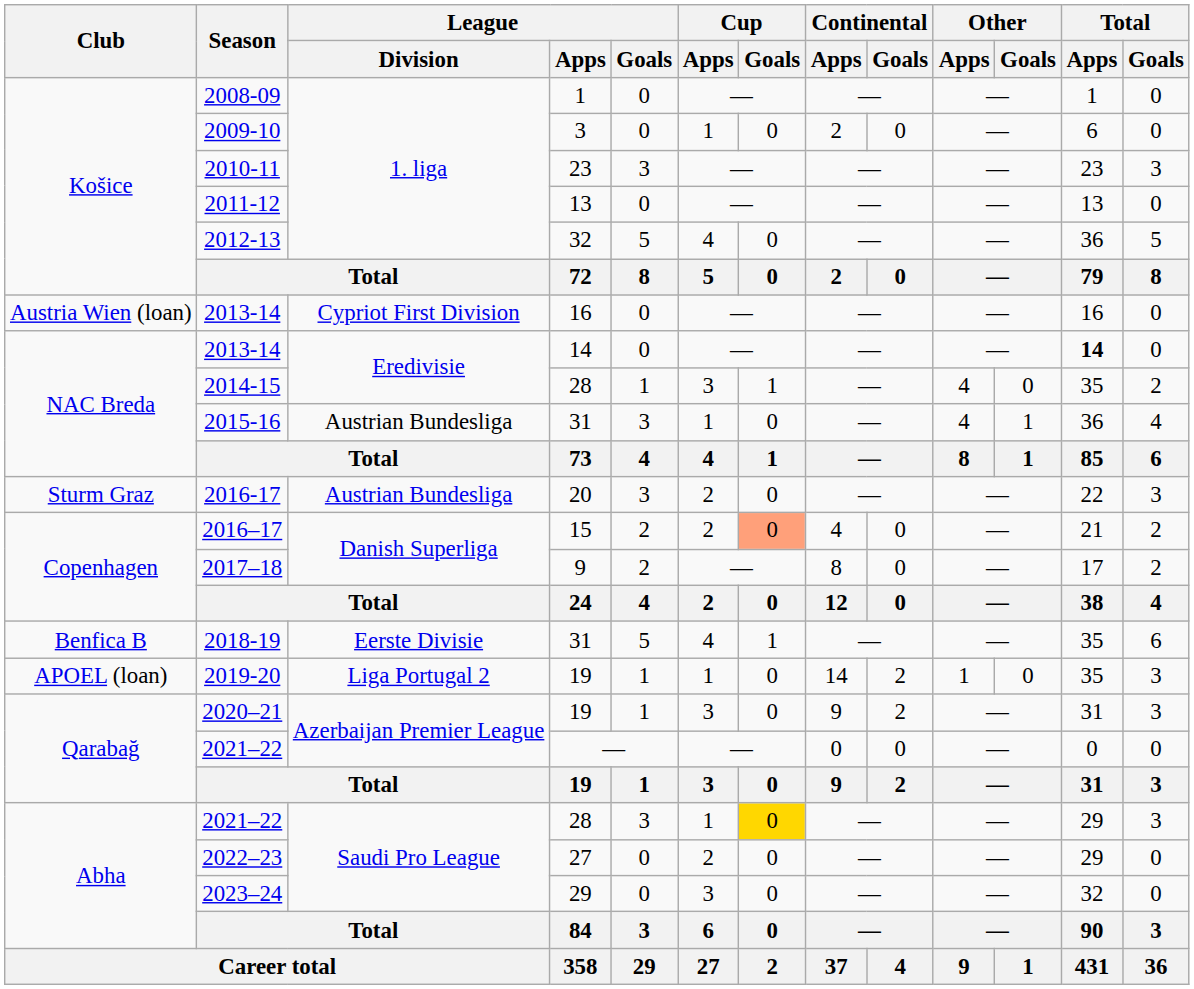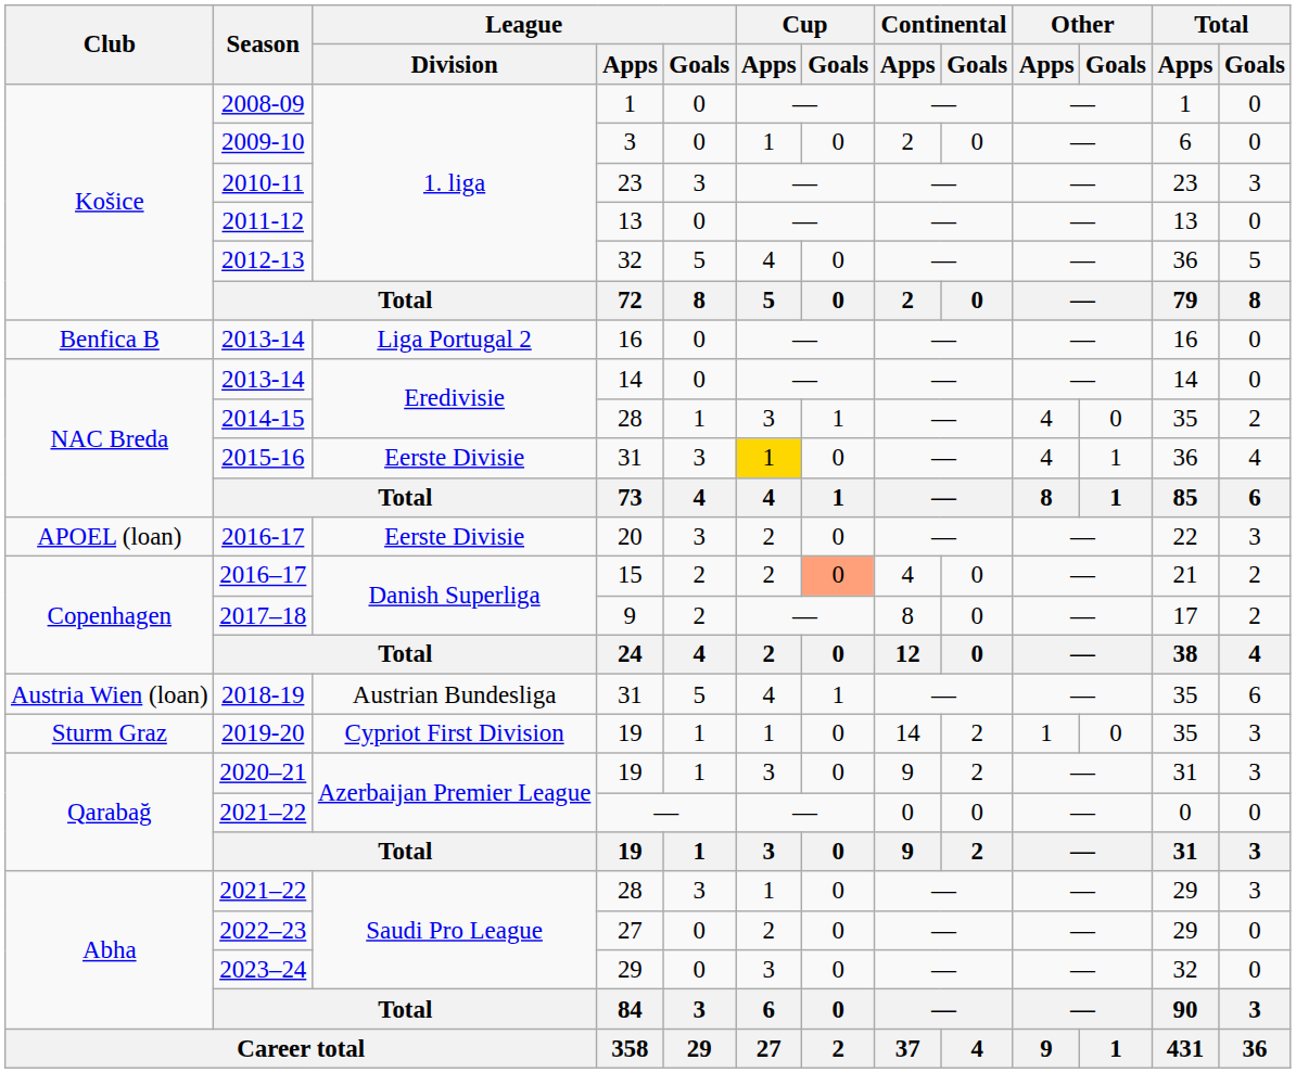 <table class="wikitable" style="text-align:center">
 <tr>
 <th rowspan="2">Club</th>
 <th rowspan="2">Season</th>
 <th colspan="3">League</th>
 <th colspan="2">Cup</th>
 <th colspan="2">Continental</th>
 <th colspan="2">Other</th>
 <th colspan="2">Total</th>
 </tr>
 <tr>
 <th>Division</th>
 <th>Apps</th>
 <th>Goals</th>
 <th>Apps</th>
 <th>Goals</th>
 <th>Apps</th>
 <th>Goals</th>
 <th>Apps</th>
 <th>Goals</th>
 <th>Apps</th>
 <th>Goals</th>
 </tr>
 <tr>
 <td rowspan="6"><a href='#'>Košice</a></td>
 <td><a href='#'>2008-09</a></td>
 <td rowspan="5"><a href='#'>1. liga</a></td>
 <td>1</td>
 <td>0</td>
 <td colspan="2">—</td>
 <td colspan="2">—</td>
 <td colspan="2">—</td>
 <td>1</td>
 <td>0</td>
 </tr>
 <tr>
 <td><a href='#'>2009-10</a></td>
 <td>3</td>
 <td>0</td>
 <td>1</td>
 <td>0</td>
 <td>2</td>
 <td>0</td>
 <td colspan="2">—</td>
 <td>6</td>
 <td>0</td>
 </tr>
 <tr>
 <td><a href='#'>2010-11</a></td>
 <td>23</td>
 <td>3</td>
 <td colspan="2">—</td>
 <td colspan="2">—</td>
 <td colspan="2">—</td>
 <td>23</td>
 <td>3</td>
 </tr>
 <tr>
 <td><a href='#'>2011-12</a></td>
 <td>13</td>
 <td>0</td>
 <td colspan="2">—</td>
 <td colspan="2">—</td>
 <td colspan="2">—</td>
 <td>13</td>
 <td>0</td>
 </tr>
 <tr>
 <td><a href='#'>2012-13</a></td>
 <td>32</td>
 <td>5</td>
 <td>4</td>
 <td>0</td>
 <td colspan="2">—</td>
 <td colspan="2">—</td>
 <td>36</td>
 <td>5</td>
 </tr>
 <tr>
 <th colspan="2">Total</th>
 <th>72</th>
 <th>8</th>
 <th>5</th>
 <th>0</th>
 <th>2</th>
 <th>0</th>
 <th colspan="2">—</th>
 <th>79</th>
 <th>8</th>
 </tr>
 <tr>
-<td><a href='#'>Austria Wien</a> (loan)</td>
+<td><a href='#'>Benfica B</a></td>
 <td><a href='#'>2013-14</a></td>
-<td><a href='#'>Cypriot First Division</a></td>
+<td><a href='#'>Liga Portugal 2</a></td>
 <td>16</td>
 <td>0</td>
 <td colspan="2">—</td>
 <td colspan="2">—</td>
 <td colspan="2">—</td>
 <td>16</td>
 <td>0</td>
 </tr>
 <tr>
 <td rowspan="4"><a href='#'>NAC Breda</a></td>
 <td><a href='#'>2013-14</a></td>
 <td rowspan="2"><a href='#'>Eredivisie</a></td>
 <td>14</td>
 <td>0</td>
 <td colspan="2">—</td>
 <td colspan="2">—</td>
 <td colspan="2">—</td>
-<td><strong>14</strong></td>
+<td>14</td>
 <td>0</td>
 </tr>
 <tr>
 <td><a href='#'>2014-15</a></td>
 <td>28</td>
 <td>1</td>
 <td>3</td>
 <td>1</td>
 <td colspan="2">—</td>
 <td>4</td>
 <td>0</td>
 <td>35</td>
 <td>2</td>
 </tr>
 <tr>
 <td><a href='#'>2015-16</a></td>
-<td>Austrian Bundesliga</td>
+<td><a href='#'>Eerste Divisie</a></td>
 <td>31</td>
 <td>3</td>
-<td>1</td>
+<td style="background: gold;">1</td>
 <td>0</td>
 <td colspan="2">—</td>
 <td>4</td>
 <td>1</td>
 <td>36</td>
 <td>4</td>
 </tr>
 <tr>
 <th colspan="2">Total</th>
 <th>73</th>
 <th>4</th>
 <th>4</th>
 <th>1</th>
 <th colspan="2">—</th>
 <th>8</th>
 <th>1</th>
 <th>85</th>
 <th>6</th>
 </tr>
 <tr>
-<td><a href='#'>Sturm Graz</a></td>
+<td><a href='#'>APOEL</a> (loan)</td>
 <td><a href='#'>2016-17</a></td>
-<td><a href='#'>Austrian Bundesliga</a></td>
+<td><a href='#'>Eerste Divisie</a></td>
 <td>20</td>
 <td>3</td>
 <td>2</td>
 <td>0</td>
 <td colspan="2">—</td>
 <td colspan="2">—</td>
 <td>22</td>
 <td>3</td>
 </tr>
 <tr>
 <td rowspan="3"><a href='#'>Copenhagen</a></td>
 <td><a href='#'>2016–17</a></td>
 <td rowspan="2"><a href='#'>Danish Superliga</a></td>
 <td>15</td>
 <td>2</td>
 <td>2</td>
 <td style="background: lightsalmon;">0</td>
 <td>4</td>
 <td>0</td>
 <td colspan="2">—</td>
 <td>21</td>
 <td>2</td>
 </tr>
 <tr>
 <td><a href='#'>2017–18</a></td>
 <td>9</td>
 <td>2</td>
 <td colspan="2">—</td>
 <td>8</td>
 <td>0</td>
 <td colspan="2">—</td>
 <td>17</td>
 <td>2</td>
 </tr>
 <tr>
 <th colspan="2">Total</th>
 <th>24</th>
 <th>4</th>
 <th>2</th>
 <th>0</th>
 <th>12</th>
 <th>0</th>
 <th colspan="2">—</th>
 <th>38</th>
 <th>4</th>
 </tr>
 <tr>
-<td><a href='#'>Benfica B</a></td>
+<td><a href='#'>Austria Wien</a> (loan)</td>
 <td><a href='#'>2018-19</a></td>
-<td><a href='#'>Eerste Divisie</a></td>
+<td>Austrian Bundesliga</td>
 <td>31</td>
 <td>5</td>
 <td>4</td>
 <td>1</td>
 <td colspan="2">—</td>
 <td colspan="2">—</td>
 <td>35</td>
 <td>6</td>
 </tr>
 <tr>
-<td><a href='#'>APOEL</a> (loan)</td>
+<td><a href='#'>Sturm Graz</a></td>
 <td><a href='#'>2019-20</a></td>
-<td><a href='#'>Liga Portugal 2</a></td>
+<td><a href='#'>Cypriot First Division</a></td>
 <td>19</td>
 <td>1</td>
 <td>1</td>
 <td>0</td>
 <td>14</td>
 <td>2</td>
 <td>1</td>
 <td>0</td>
 <td>35</td>
 <td>3</td>
 </tr>
 <tr>
 <td rowspan="3"><a href='#'>Qarabağ</a></td>
 <td><a href='#'>2020–21</a></td>
 <td rowspan="2"><a href='#'>Azerbaijan Premier League</a></td>
 <td>19</td>
 <td>1</td>
 <td>3</td>
 <td>0</td>
 <td>9</td>
 <td>2</td>
 <td colspan="2">—</td>
 <td>31</td>
 <td>3</td>
 </tr>
 <tr>
 <td><a href='#'>2021–22</a></td>
 <td colspan="2">—</td>
 <td colspan="2">—</td>
 <td>0</td>
 <td>0</td>
 <td colspan="2">—</td>
 <td>0</td>
 <td>0</td>
 </tr>
 <tr>
 <th colspan="2">Total</th>
 <th>19</th>
 <th>1</th>
 <th>3</th>
 <th>0</th>
 <th>9</th>
 <th>2</th>
 <th colspan="2">—</th>
 <th>31</th>
 <th>3</th>
 </tr>
 <tr>
 <td rowspan="4"><a href='#'>Abha</a></td>
 <td><a href='#'>2021–22</a></td>
 <td rowspan="3"><a href='#'>Saudi Pro League</a></td>
 <td>28</td>
 <td>3</td>
 <td>1</td>
-<td style="background: gold;">0</td>
+<td>0</td>
 <td colspan="2">—</td>
 <td colspan="2">—</td>
 <td>29</td>
 <td>3</td>
 </tr>
 <tr>
 <td><a href='#'>2022–23</a></td>
 <td>27</td>
 <td>0</td>
 <td>2</td>
 <td>0</td>
 <td colspan="2">—</td>
 <td colspan="2">—</td>
 <td>29</td>
 <td>0</td>
 </tr>
 <tr>
 <td><a href='#'>2023–24</a></td>
 <td>29</td>
 <td>0</td>
 <td>3</td>
 <td>0</td>
 <td colspan="2">—</td>
 <td colspan="2">—</td>
 <td>32</td>
 <td>0</td>
 </tr>
 <tr>
 <th colspan="2">Total</th>
 <th>84</th>
 <th>3</th>
 <th>6</th>
 <th>0</th>
 <th colspan="2">—</th>
 <th colspan="2">—</th>
 <th>90</th>
 <th>3</th>
 </tr>
 <tr>
 <th colspan="3">Career total</th>
 <th>358</th>
 <th>29</th>
 <th>27</th>
 <th>2</th>
 <th>37</th>
 <th>4</th>
 <th>9</th>
 <th>1</th>
 <th>431</th>
 <th>36</th>
 </tr>
 </table>
